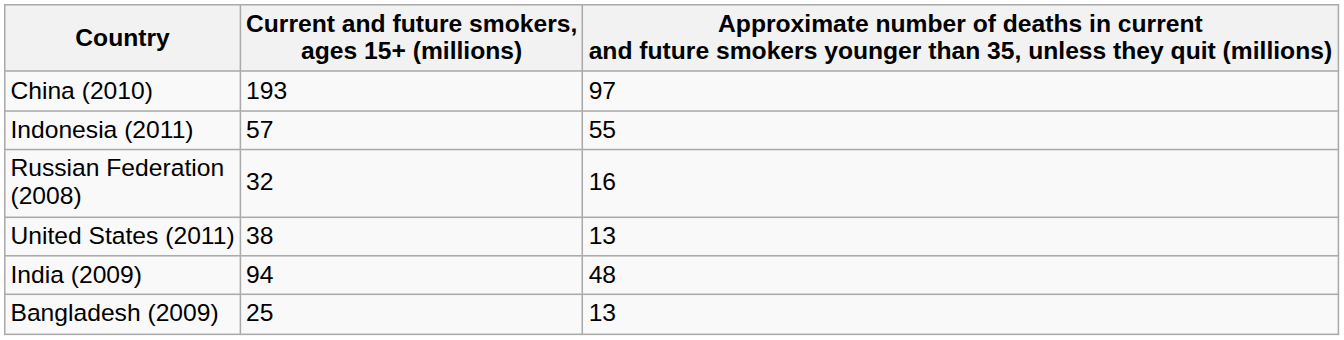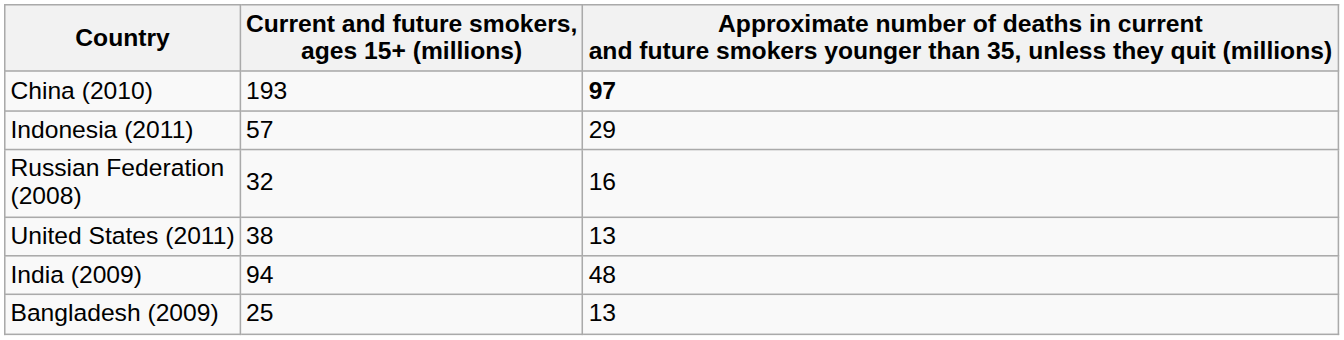 <table class="wikitable">
 <tr>
 <th>Country</th>
 <th>Current and future smokers,<br>ages 15+ (millions)</th>
 <th>Approximate number of deaths in current<br>and future smokers younger than 35, unless they quit (millions)</th>
 </tr>
 <tr>
 <td>China (2010)</td>
 <td>193</td>
-<td>97</td>
+<td><strong>97</strong></td>
 </tr>
 <tr>
 <td>Indonesia (2011)</td>
 <td>57</td>
-<td>55</td>
+<td>29</td>
 </tr>
 <tr>
 <td>Russian Federation<br>(2008)</td>
 <td>32</td>
 <td>16</td>
 </tr>
 <tr>
 <td>United States (2011)</td>
 <td>38</td>
 <td>13</td>
 </tr>
 <tr>
 <td>India (2009)</td>
 <td>94</td>
 <td>48</td>
 </tr>
 <tr>
 <td>Bangladesh (2009)</td>
 <td>25</td>
 <td>13</td>
 </tr>
 </table>
